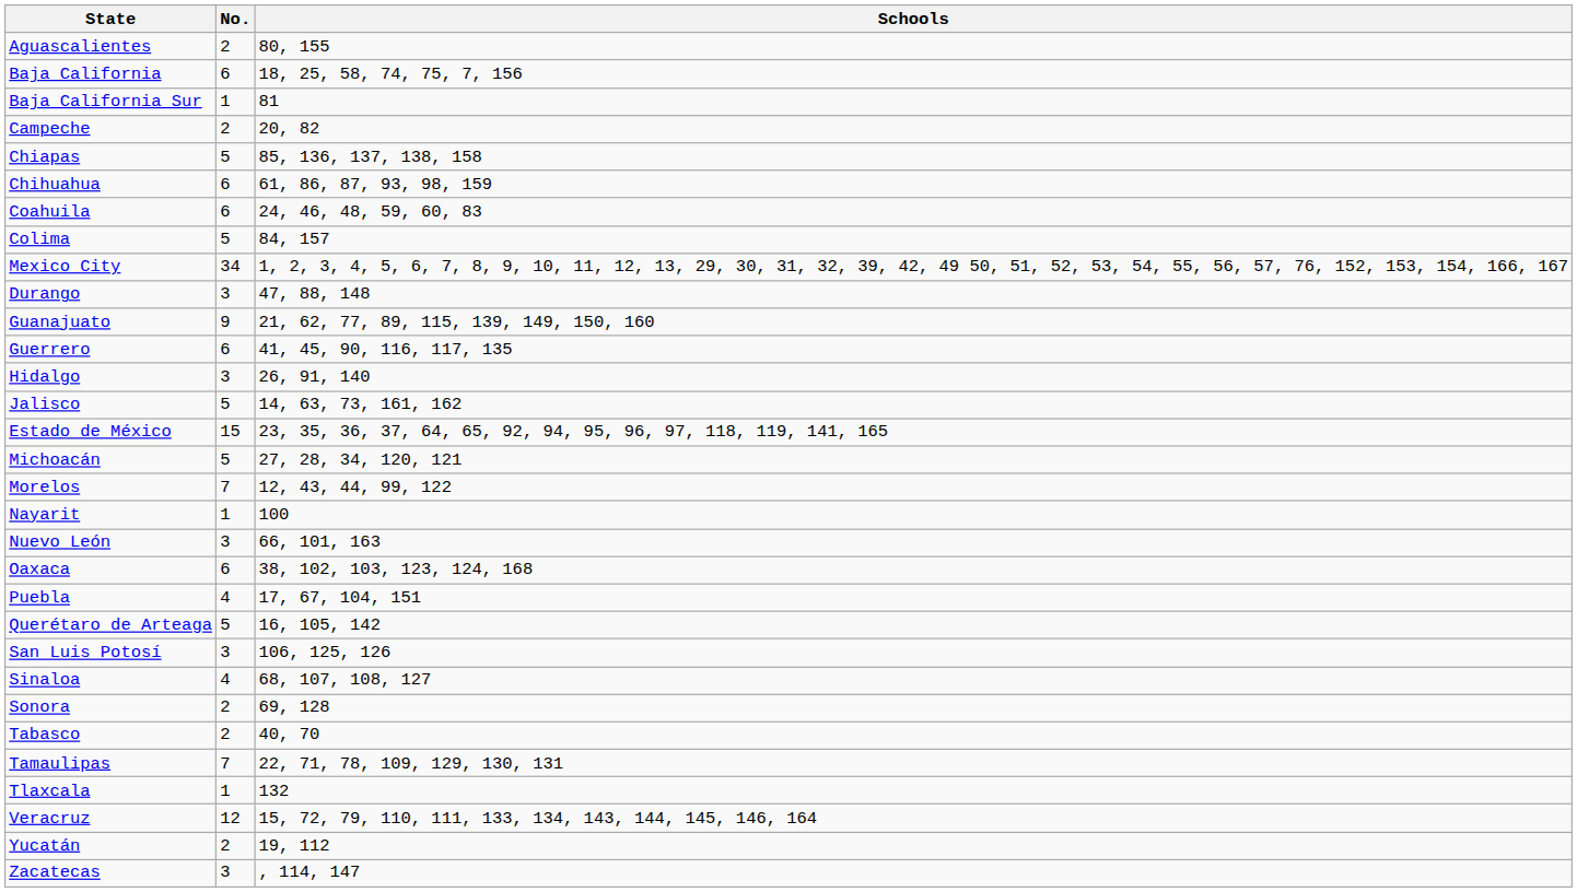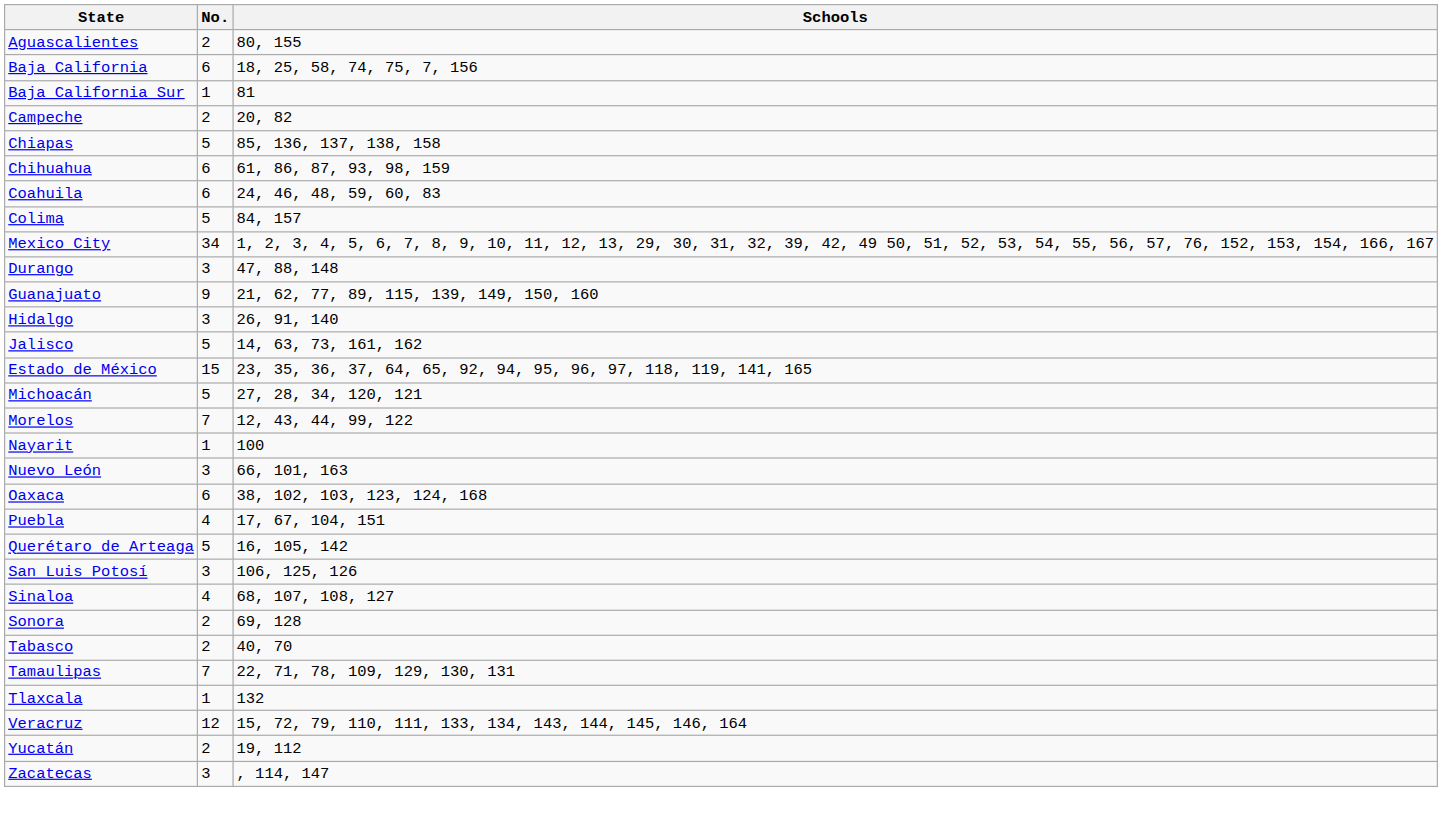 <table class="wikitable">
 <tr>
 <th>State</th>
 <th>No.</th>
 <th>Schools</th>
 </tr>
 <tr>
 <td><a href='#'>Aguascalientes</a></td>
 <td>2</td>
 <td>80, 155</td>
 </tr>
 <tr>
 <td><a href='#'>Baja California</a></td>
 <td>6</td>
 <td>18, 25, 58, 74, 75, 7, 156</td>
 </tr>
 <tr>
 <td><a href='#'>Baja California Sur</a></td>
 <td>1</td>
 <td>81</td>
 </tr>
 <tr>
 <td><a href='#'>Campeche</a></td>
 <td>2</td>
 <td>20, 82</td>
 </tr>
 <tr>
 <td><a href='#'>Chiapas</a></td>
 <td>5</td>
 <td>85, 136, 137, 138, 158</td>
 </tr>
 <tr>
 <td><a href='#'>Chihuahua</a></td>
 <td>6</td>
 <td>61, 86, 87, 93, 98, 159</td>
 </tr>
 <tr>
 <td><a href='#'>Coahuila</a></td>
 <td>6</td>
 <td>24, 46, 48, 59, 60, 83</td>
 </tr>
 <tr>
 <td><a href='#'>Colima</a></td>
 <td>5</td>
 <td>84, 157</td>
 </tr>
 <tr>
 <td><a href='#'>Mexico City</a></td>
 <td>34</td>
 <td>1, 2, 3, 4, 5, 6, 7, 8, 9, 10, 11, 12, 13, 29, 30, 31, 32, 39, 42, 49 50, 51, 52, 53, 54, 55, 56, 57, 76, 152, 153, 154, 166, 167</td>
 </tr>
 <tr>
 <td><a href='#'>Durango</a></td>
 <td>3</td>
 <td>47, 88, 148</td>
 </tr>
 <tr>
 <td><a href='#'>Guanajuato</a></td>
 <td>9</td>
 <td>21, 62, 77, 89, 115, 139, 149, 150, 160</td>
-</tr>
-<tr>
-<td><a href='#'>Guerrero</a></td>
-<td>6</td>
-<td>41, 45, 90, 116, 117, 135</td>
 </tr>
 <tr>
 <td><a href='#'>Hidalgo</a></td>
 <td>3</td>
 <td>26, 91, 140</td>
 </tr>
 <tr>
 <td><a href='#'>Jalisco</a></td>
 <td>5</td>
 <td>14, 63, 73, 161, 162</td>
 </tr>
 <tr>
 <td><a href='#'>Estado de México</a></td>
 <td>15</td>
 <td>23, 35, 36, 37, 64, 65, 92, 94, 95, 96, 97, 118, 119, 141, 165</td>
 </tr>
 <tr>
 <td><a href='#'>Michoacán</a></td>
 <td>5</td>
 <td>27, 28, 34, 120, 121</td>
 </tr>
 <tr>
 <td><a href='#'>Morelos</a></td>
 <td>7</td>
 <td>12, 43, 44, 99, 122</td>
 </tr>
 <tr>
 <td><a href='#'>Nayarit</a></td>
 <td>1</td>
 <td>100</td>
 </tr>
 <tr>
 <td><a href='#'>Nuevo León</a></td>
 <td>3</td>
 <td>66, 101, 163</td>
 </tr>
 <tr>
 <td><a href='#'>Oaxaca</a></td>
 <td>6</td>
 <td>38, 102, 103, 123, 124, 168</td>
 </tr>
 <tr>
 <td><a href='#'>Puebla</a></td>
 <td>4</td>
 <td>17, 67, 104, 151</td>
 </tr>
 <tr>
 <td><a href='#'>Querétaro de Arteaga</a></td>
 <td>5</td>
 <td>16, 105, 142</td>
 </tr>
 <tr>
 <td><a href='#'>San Luis Potosí</a></td>
 <td>3</td>
 <td>106, 125, 126</td>
 </tr>
 <tr>
 <td><a href='#'>Sinaloa</a></td>
 <td>4</td>
 <td>68, 107, 108, 127</td>
 </tr>
 <tr>
 <td><a href='#'>Sonora</a></td>
 <td>2</td>
 <td>69, 128</td>
 </tr>
 <tr>
 <td><a href='#'>Tabasco</a></td>
 <td>2</td>
 <td>40, 70</td>
 </tr>
 <tr>
 <td><a href='#'>Tamaulipas</a></td>
 <td>7</td>
 <td>22, 71, 78, 109, 129, 130, 131</td>
 </tr>
 <tr>
 <td><a href='#'>Tlaxcala</a></td>
 <td>1</td>
 <td>132</td>
 </tr>
 <tr>
 <td><a href='#'>Veracruz</a></td>
 <td>12</td>
 <td>15, 72, 79, 110, 111, 133, 134, 143, 144, 145, 146, 164</td>
 </tr>
 <tr>
 <td><a href='#'>Yucatán</a></td>
 <td>2</td>
 <td>19, 112</td>
 </tr>
 <tr>
 <td><a href='#'>Zacatecas</a></td>
 <td>3</td>
 <td>, 114, 147</td>
 </tr>
 </table>
